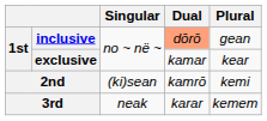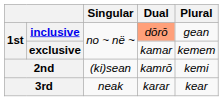 <table class="wikitable" style="text-align:center">
 <tr>
 <th colspan=2></th>
 <th>Singular</th>
 <th>Dual</th>
 <th>Plural</th>
 </tr>
 <tr>
 <th rowspan=2>1st</th>
 <th><a href='#'>inclusive</a></th>
 <td rowspan=2><em>no ~ në</em> ~</td>
 <td style="background: lightsalmon;"><em>dōrō</em> </td>
 <td><em>gean</em> </td>
 </tr>
 <tr>
 <th>exclusive</th>
 <td><em>kamar</em> </td>
-<td><em>kear</em> </td>
+<td><em>kemem</em> </td>
 </tr>
 <tr>
 <th colspan=2>2nd</th>
 <td><em>(ki)sean</em> </td>
 <td><em>kamrō</em> </td>
 <td><em>kemi</em> </td>
 </tr>
 <tr>
 <th colspan=2>3rd</th>
 <td><em>neak</em> </td>
 <td><em>karar</em> </td>
-<td><em>kemem</em> </td>
+<td><em>kear</em> </td>
 </tr>
 </table>
